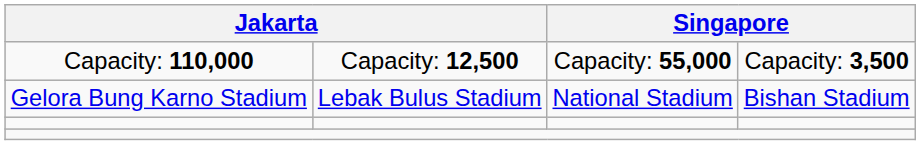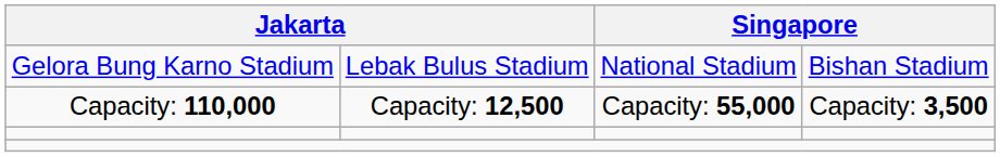 <table class="wikitable" style="margin:1em auto; text-align:center">
 <tr>
 <th colspan=2> <a href='#'>Jakarta</a></th>
 <th colspan=2> <a href='#'>Singapore</a></th>
 </tr>
 <tr>
+<td><a href='#'>Gelora Bung Karno Stadium</a></td>
+<td><a href='#'>Lebak Bulus Stadium</a></td>
+<td><a href='#'>National Stadium</a></td>
+<td><a href='#'>Bishan Stadium</a></td>
+</tr>
+<tr>
 <td>Capacity: <strong>110,000</strong></td>
 <td>Capacity: <strong>12,500</strong></td>
 <td>Capacity: <strong>55,000</strong></td>
 <td>Capacity: <strong>3,500</strong></td>
-</tr>
-<tr>
-<td><a href='#'>Gelora Bung Karno Stadium</a></td>
-<td><a href='#'>Lebak Bulus Stadium</a></td>
-<td><a href='#'>National Stadium</a></td>
-<td><a href='#'>Bishan Stadium</a></td>
 </tr>
 <tr>
 <td></td>
 <td></td>
 <td></td>
 <td></td>
 </tr>
 <tr>
 <td rowspan=2 colspan=4></td>
 </tr>
 </table>
